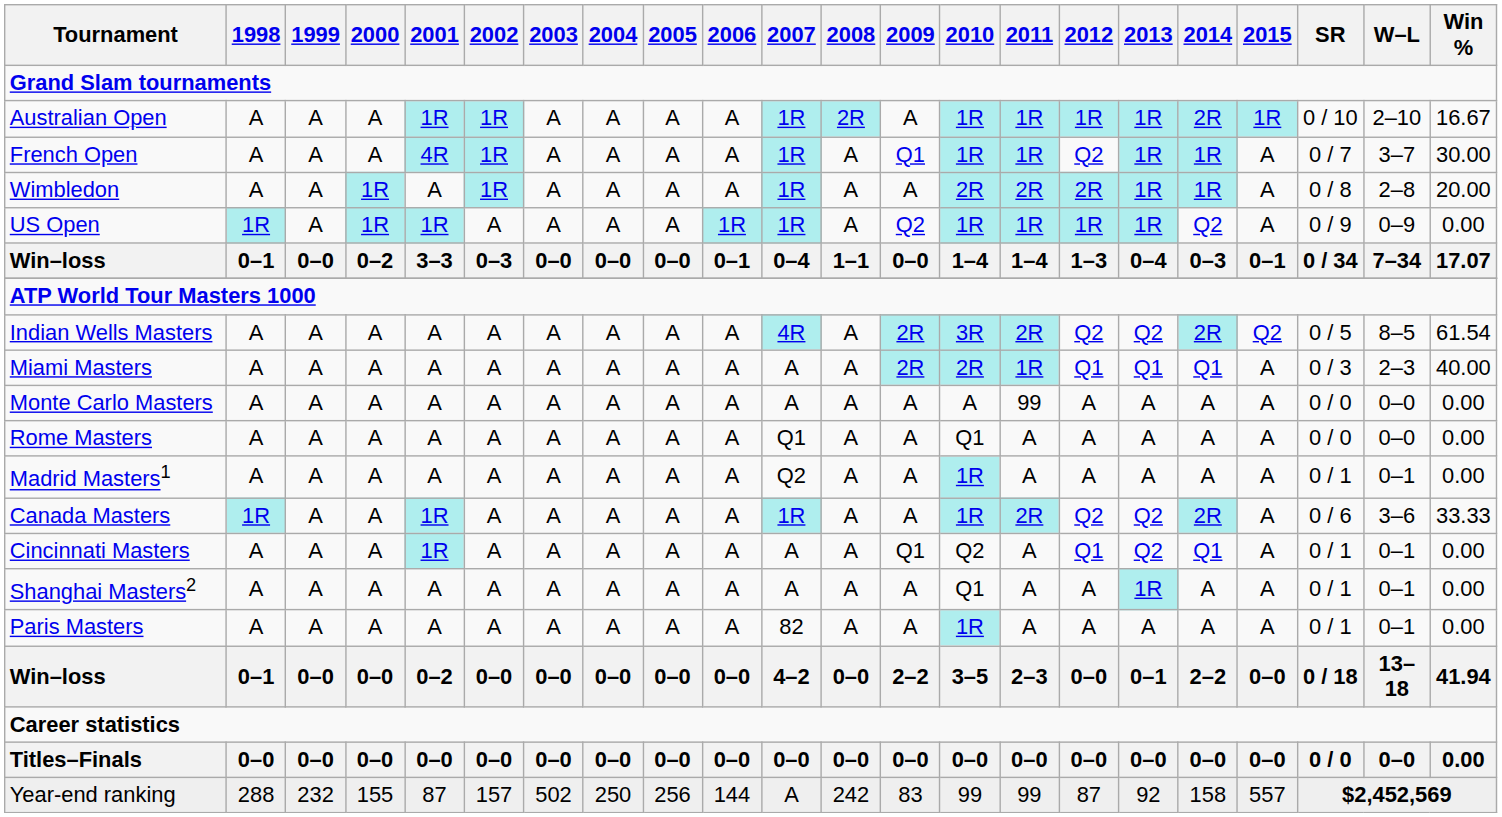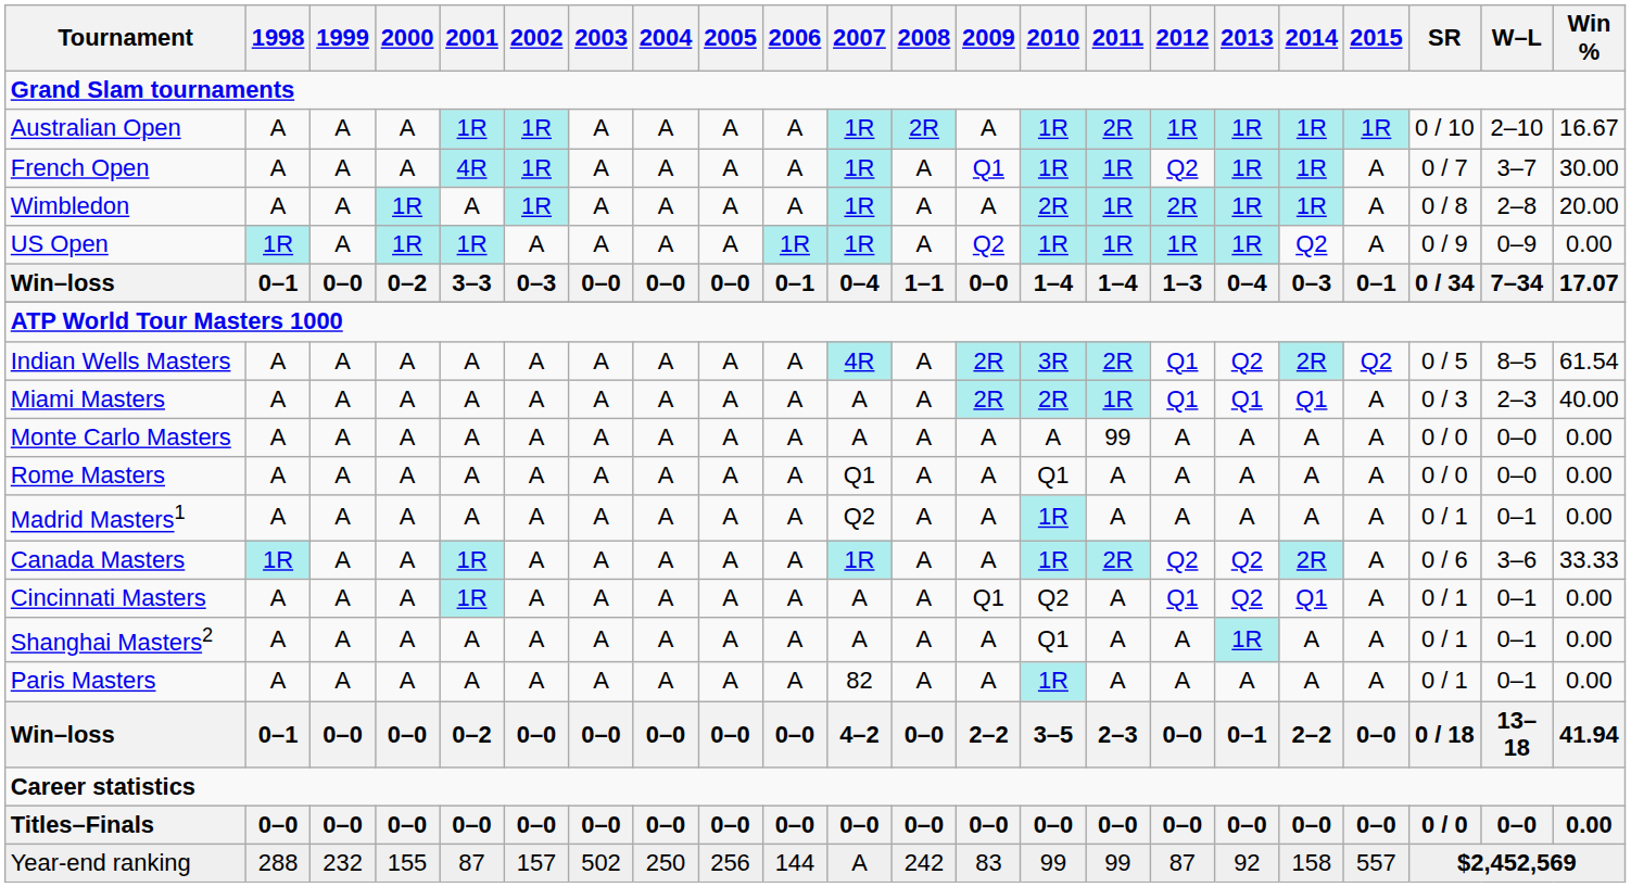 <table class=wikitable style=text-align:center;font-size:97%>
 <tr>
 <th width=150>Tournament</th>
 <th width=35><a href='#'>1998</a></th>
 <th width=35><a href='#'>1999</a></th>
 <th width=35><a href='#'>2000</a></th>
 <th width=35><a href='#'>2001</a></th>
 <th width=35><a href='#'>2002</a></th>
 <th width=35><a href='#'>2003</a></th>
 <th width=35><a href='#'>2004</a></th>
 <th width=35><a href='#'>2005</a></th>
 <th width=35><a href='#'>2006</a></th>
 <th width=35><a href='#'>2007</a></th>
 <th width=35><a href='#'>2008</a></th>
 <th width=35><a href='#'>2009</a></th>
 <th width=35><a href='#'>2010</a></th>
 <th width=35><a href='#'>2011</a></th>
 <th width=35><a href='#'>2012</a></th>
 <th width=35><a href='#'>2013</a></th>
 <th width=35><a href='#'>2014</a></th>
 <th width=35><a href='#'>2015</a></th>
 <th width=40>SR</th>
 <th width=40>W–L</th>
 <th width=40>Win %</th>
 </tr>
 <tr>
 <td colspan="22" style="text-align:left;"><strong><a href='#'>Grand Slam tournaments</a></strong></td>
 </tr>
 <tr>
 <td align=left><a href='#'>Australian Open</a></td>
 <td>A</td>
 <td>A</td>
 <td>A</td>
 <td bgcolor=afeeee><a href='#'>1R</a></td>
 <td bgcolor=afeeee><a href='#'>1R</a></td>
 <td>A</td>
 <td>A</td>
 <td>A</td>
 <td>A</td>
 <td bgcolor=afeeee><a href='#'>1R</a></td>
 <td bgcolor=afeeee><a href='#'>2R</a></td>
 <td>A</td>
 <td bgcolor=afeeee><a href='#'>1R</a></td>
+<td bgcolor=afeeee><a href='#'>2R</a></td>
 <td bgcolor=afeeee><a href='#'>1R</a></td>
 <td bgcolor=afeeee><a href='#'>1R</a></td>
 <td bgcolor=afeeee><a href='#'>1R</a></td>
-<td bgcolor=afeeee><a href='#'>2R</a></td>
 <td bgcolor=afeeee><a href='#'>1R</a></td>
 <td>0 / 10</td>
 <td>2–10</td>
 <td>16.67</td>
 </tr>
 <tr>
 <td align=left><a href='#'>French Open</a></td>
 <td>A</td>
 <td>A</td>
 <td>A</td>
 <td bgcolor=afeeee><a href='#'>4R</a></td>
 <td bgcolor=afeeee><a href='#'>1R</a></td>
 <td>A</td>
 <td>A</td>
 <td>A</td>
 <td>A</td>
 <td bgcolor=afeeee><a href='#'>1R</a></td>
 <td>A</td>
 <td><a href='#'>Q1</a></td>
 <td bgcolor=afeeee><a href='#'>1R</a></td>
 <td bgcolor=afeeee><a href='#'>1R</a></td>
 <td><a href='#'>Q2</a></td>
 <td bgcolor=afeeee><a href='#'>1R</a></td>
 <td bgcolor=afeeee><a href='#'>1R</a></td>
 <td>A</td>
 <td>0 / 7</td>
 <td>3–7</td>
 <td>30.00</td>
 </tr>
 <tr>
 <td align=left><a href='#'>Wimbledon</a></td>
 <td>A</td>
 <td>A</td>
 <td bgcolor=afeeee><a href='#'>1R</a></td>
 <td>A</td>
 <td bgcolor=afeeee><a href='#'>1R</a></td>
 <td>A</td>
 <td>A</td>
 <td>A</td>
 <td>A</td>
 <td bgcolor=afeeee><a href='#'>1R</a></td>
 <td>A</td>
 <td>A</td>
 <td bgcolor=afeeee><a href='#'>2R</a></td>
-<td bgcolor=afeeee><a href='#'>2R</a></td>
+<td bgcolor=afeeee><a href='#'>1R</a></td>
 <td bgcolor=afeeee><a href='#'>2R</a></td>
 <td bgcolor=afeeee><a href='#'>1R</a></td>
 <td bgcolor=afeeee><a href='#'>1R</a></td>
 <td>A</td>
 <td>0 / 8</td>
 <td>2–8</td>
 <td>20.00</td>
 </tr>
 <tr>
 <td align=left><a href='#'>US Open</a></td>
 <td bgcolor=afeeee><a href='#'>1R</a></td>
 <td>A</td>
 <td bgcolor=afeeee><a href='#'>1R</a></td>
 <td bgcolor=afeeee><a href='#'>1R</a></td>
 <td>A</td>
 <td>A</td>
 <td>A</td>
 <td>A</td>
 <td bgcolor=afeeee><a href='#'>1R</a></td>
 <td bgcolor=afeeee><a href='#'>1R</a></td>
 <td>A</td>
 <td><a href='#'>Q2</a></td>
 <td bgcolor=afeeee><a href='#'>1R</a></td>
 <td bgcolor=afeeee><a href='#'>1R</a></td>
 <td bgcolor=afeeee><a href='#'>1R</a></td>
 <td bgcolor=afeeee><a href='#'>1R</a></td>
 <td><a href='#'>Q2</a></td>
 <td>A</td>
 <td>0 / 9</td>
 <td>0–9</td>
 <td>0.00</td>
 </tr>
 <tr>
 <th style=text-align:left>Win–loss</th>
 <th>0–1</th>
 <th>0–0</th>
 <th>0–2</th>
 <th>3–3</th>
 <th>0–3</th>
 <th>0–0</th>
 <th>0–0</th>
 <th>0–0</th>
 <th>0–1</th>
 <th>0–4</th>
 <th>1–1</th>
 <th>0–0</th>
 <th>1–4</th>
 <th>1–4</th>
 <th>1–3</th>
 <th>0–4</th>
 <th>0–3</th>
 <th>0–1</th>
 <th>0 / 34</th>
 <th>7–34</th>
 <th>17.07</th>
 </tr>
 <tr>
 </tr>
 <tr>
 <td colspan=22 align=left><strong><a href='#'>ATP World Tour Masters 1000</a></strong></td>
 </tr>
 <tr>
 <td align=left><a href='#'>Indian Wells Masters</a></td>
 <td>A</td>
 <td>A</td>
 <td>A</td>
 <td>A</td>
 <td>A</td>
 <td>A</td>
 <td>A</td>
 <td>A</td>
 <td>A</td>
 <td bgcolor=afeeee><a href='#'>4R</a></td>
 <td>A</td>
 <td bgcolor=afeeee><a href='#'>2R</a></td>
 <td bgcolor=afeeee><a href='#'>3R</a></td>
 <td bgcolor=afeeee><a href='#'>2R</a></td>
-<td><a href='#'>Q2</a></td>
+<td><a href='#'>Q1</a></td>
 <td><a href='#'>Q2</a></td>
 <td bgcolor=afeeee><a href='#'>2R</a></td>
 <td><a href='#'>Q2</a></td>
 <td>0 / 5</td>
 <td>8–5</td>
 <td>61.54</td>
 </tr>
 <tr>
 <td align=left><a href='#'>Miami Masters</a></td>
 <td>A</td>
 <td>A</td>
 <td>A</td>
 <td>A</td>
 <td>A</td>
 <td>A</td>
 <td>A</td>
 <td>A</td>
 <td>A</td>
 <td>A</td>
 <td>A</td>
 <td bgcolor=afeeee><a href='#'>2R</a></td>
 <td bgcolor=afeeee><a href='#'>2R</a></td>
 <td bgcolor=afeeee><a href='#'>1R</a></td>
 <td><a href='#'>Q1</a></td>
 <td><a href='#'>Q1</a></td>
 <td><a href='#'>Q1</a></td>
 <td>A</td>
 <td>0 / 3</td>
 <td>2–3</td>
 <td>40.00</td>
 </tr>
 <tr>
 <td align=left><a href='#'>Monte Carlo Masters</a></td>
 <td>A</td>
 <td>A</td>
 <td>A</td>
 <td>A</td>
 <td>A</td>
 <td>A</td>
 <td>A</td>
 <td>A</td>
 <td>A</td>
 <td>A</td>
 <td>A</td>
 <td>A</td>
 <td>A</td>
 <td>99</td>
 <td>A</td>
 <td>A</td>
 <td>A</td>
 <td>A</td>
 <td>0 / 0</td>
 <td>0–0</td>
 <td>0.00</td>
 </tr>
 <tr>
 <td align=left><a href='#'>Rome Masters</a></td>
 <td>A</td>
 <td>A</td>
 <td>A</td>
 <td>A</td>
 <td>A</td>
 <td>A</td>
 <td>A</td>
 <td>A</td>
 <td>A</td>
 <td>Q1</td>
 <td>A</td>
 <td>A</td>
 <td>Q1</td>
 <td>A</td>
 <td>A</td>
 <td>A</td>
 <td>A</td>
 <td>A</td>
 <td>0 / 0</td>
 <td>0–0</td>
 <td>0.00</td>
 </tr>
 <tr>
 <td align=left><a href='#'>Madrid Masters</a><sup>1</sup></td>
 <td>A</td>
 <td>A</td>
 <td>A</td>
 <td>A</td>
 <td>A</td>
 <td>A</td>
 <td>A</td>
 <td>A</td>
 <td>A</td>
 <td>Q2</td>
 <td>A</td>
 <td>A</td>
 <td bgcolor=afeeee><a href='#'>1R</a></td>
 <td>A</td>
 <td>A</td>
 <td>A</td>
 <td>A</td>
 <td>A</td>
 <td>0 / 1</td>
 <td>0–1</td>
 <td>0.00</td>
 </tr>
 <tr>
 <td align=left><a href='#'>Canada Masters</a></td>
 <td bgcolor=afeeee><a href='#'>1R</a></td>
 <td>A</td>
 <td>A</td>
 <td bgcolor=afeeee><a href='#'>1R</a></td>
 <td>A</td>
 <td>A</td>
 <td>A</td>
 <td>A</td>
 <td>A</td>
 <td bgcolor=afeeee><a href='#'>1R</a></td>
 <td>A</td>
 <td>A</td>
 <td bgcolor=afeeee><a href='#'>1R</a></td>
 <td bgcolor=afeeee><a href='#'>2R</a></td>
 <td><a href='#'>Q2</a></td>
 <td><a href='#'>Q2</a></td>
 <td bgcolor=afeeee><a href='#'>2R</a></td>
 <td>A</td>
 <td>0 / 6</td>
 <td>3–6</td>
 <td>33.33</td>
 </tr>
 <tr>
 <td align=left><a href='#'>Cincinnati Masters</a></td>
 <td>A</td>
 <td>A</td>
 <td>A</td>
 <td bgcolor=afeeee><a href='#'>1R</a></td>
 <td>A</td>
 <td>A</td>
 <td>A</td>
 <td>A</td>
 <td>A</td>
 <td>A</td>
 <td>A</td>
 <td>Q1</td>
 <td>Q2</td>
 <td>A</td>
 <td><a href='#'>Q1</a></td>
 <td><a href='#'>Q2</a></td>
 <td><a href='#'>Q1</a></td>
 <td>A</td>
 <td>0 / 1</td>
 <td>0–1</td>
 <td>0.00</td>
 </tr>
 <tr>
 <td align=left><a href='#'>Shanghai Masters</a><sup>2</sup></td>
 <td>A</td>
 <td>A</td>
 <td>A</td>
 <td>A</td>
 <td>A</td>
 <td>A</td>
 <td>A</td>
 <td>A</td>
 <td>A</td>
 <td>A</td>
 <td>A</td>
 <td>A</td>
 <td>Q1</td>
 <td>A</td>
 <td>A</td>
 <td bgcolor=afeeee><a href='#'>1R</a></td>
 <td>A</td>
 <td>A</td>
 <td>0 / 1</td>
 <td>0–1</td>
 <td>0.00</td>
 </tr>
 <tr>
 <td align=left><a href='#'>Paris Masters</a></td>
 <td>A</td>
 <td>A</td>
 <td>A</td>
 <td>A</td>
 <td>A</td>
 <td>A</td>
 <td>A</td>
 <td>A</td>
 <td>A</td>
 <td>82</td>
 <td>A</td>
 <td>A</td>
 <td bgcolor=afeeee><a href='#'>1R</a></td>
 <td>A</td>
 <td>A</td>
 <td>A</td>
 <td>A</td>
 <td>A</td>
 <td>0 / 1</td>
 <td>0–1</td>
 <td>0.00</td>
 </tr>
 <tr>
 <th style=text-align:left>Win–loss</th>
 <th>0–1</th>
 <th>0–0</th>
 <th>0–0</th>
 <th>0–2</th>
 <th>0–0</th>
 <th>0–0</th>
 <th>0–0</th>
 <th>0–0</th>
 <th>0–0</th>
 <th>4–2</th>
 <th>0–0</th>
 <th>2–2</th>
 <th>3–5</th>
 <th>2–3</th>
 <th>0–0</th>
 <th>0–1</th>
 <th>2–2</th>
 <th>0–0</th>
 <th>0 / 18</th>
 <th>13–18</th>
 <th>41.94</th>
 </tr>
 <tr>
 <td colspan="22" style="text-align:left;"><strong>Career statistics</strong></td>
 </tr>
 <tr>
 <th style=text-align:left>Titles–Finals</th>
 <th>0–0</th>
 <th>0–0</th>
 <th>0–0</th>
 <th>0–0</th>
 <th>0–0</th>
 <th>0–0</th>
 <th>0–0</th>
 <th>0–0</th>
 <th>0–0</th>
 <th>0–0</th>
 <th>0–0</th>
 <th>0–0</th>
 <th>0–0</th>
 <th>0–0</th>
 <th>0–0</th>
 <th>0–0</th>
 <th>0–0</th>
 <th>0–0</th>
 <th>0 / 0</th>
 <th>0–0</th>
 <th>0.00</th>
 </tr>
 <tr style="background:#efefef;">
 <td align=left>Year-end ranking</td>
 <td>288</td>
 <td>232</td>
 <td>155</td>
 <td>87</td>
 <td>157</td>
 <td>502</td>
 <td>250</td>
 <td>256</td>
 <td>144</td>
 <td>A</td>
 <td>242</td>
 <td>83</td>
 <td>99</td>
 <td>99</td>
 <td>87</td>
 <td>92</td>
 <td>158</td>
 <td>557</td>
 <td colspan=3><strong>$2,452,569</strong></td>
 </tr>
 </table>
